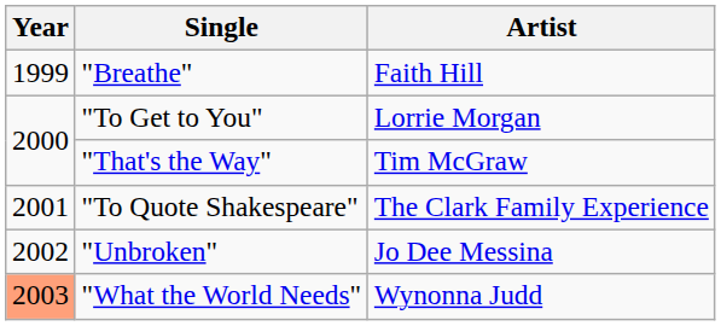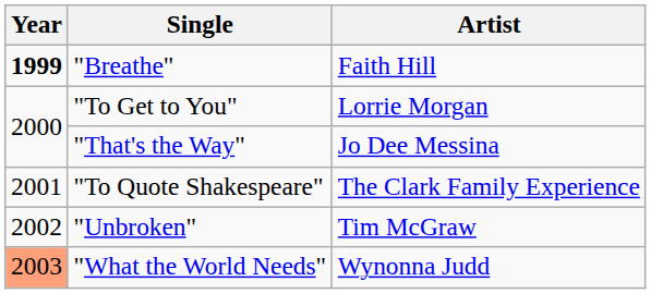 <table class="wikitable">
 <tr>
 <th>Year</th>
 <th>Single</th>
 <th>Artist</th>
 </tr>
 <tr>
-<td>1999</td>
+<td><strong>1999</strong></td>
 <td>"<a href='#'>Breathe</a>"</td>
 <td><a href='#'>Faith Hill</a></td>
 </tr>
 <tr>
 <td rowspan="2">2000</td>
 <td>"To Get to You"</td>
 <td><a href='#'>Lorrie Morgan</a></td>
 </tr>
 <tr>
 <td>"<a href='#'>That's the Way</a>"</td>
-<td><a href='#'>Tim McGraw</a></td>
+<td><a href='#'>Jo Dee Messina</a></td>
 </tr>
 <tr>
 <td>2001</td>
 <td>"To Quote Shakespeare"</td>
 <td><a href='#'>The Clark Family Experience</a></td>
 </tr>
 <tr>
 <td>2002</td>
 <td>"<a href='#'>Unbroken</a>"</td>
-<td><a href='#'>Jo Dee Messina</a></td>
+<td><a href='#'>Tim McGraw</a></td>
 </tr>
 <tr>
 <td style="background: lightsalmon;">2003</td>
 <td>"<a href='#'>What the World Needs</a>"</td>
 <td><a href='#'>Wynonna Judd</a></td>
 </tr>
 </table>
